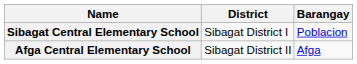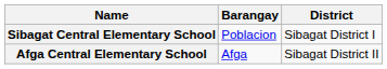 <table class="wikitable plainrowheaders" style="font-size:95%;">
 <tr>
 <th scope="col">Name</th>
+<th scope="col">Barangay</th>
 <th scope="col">District</th>
-<th scope="col">Barangay</th>
 </tr>
 <tr>
 <th scope="row">Sibagat Central Elementary School</th>
+<td><a href='#'>Poblacion</a></td>
 <td>Sibagat District I</td>
-<td><a href='#'>Poblacion</a></td>
 </tr>
 <tr>
 <th scope="row">Afga Central Elementary School</th>
+<td><a href='#'>Afga</a></td>
 <td>Sibagat District II</td>
-<td><a href='#'>Afga</a></td>
 </tr>
 </table>
